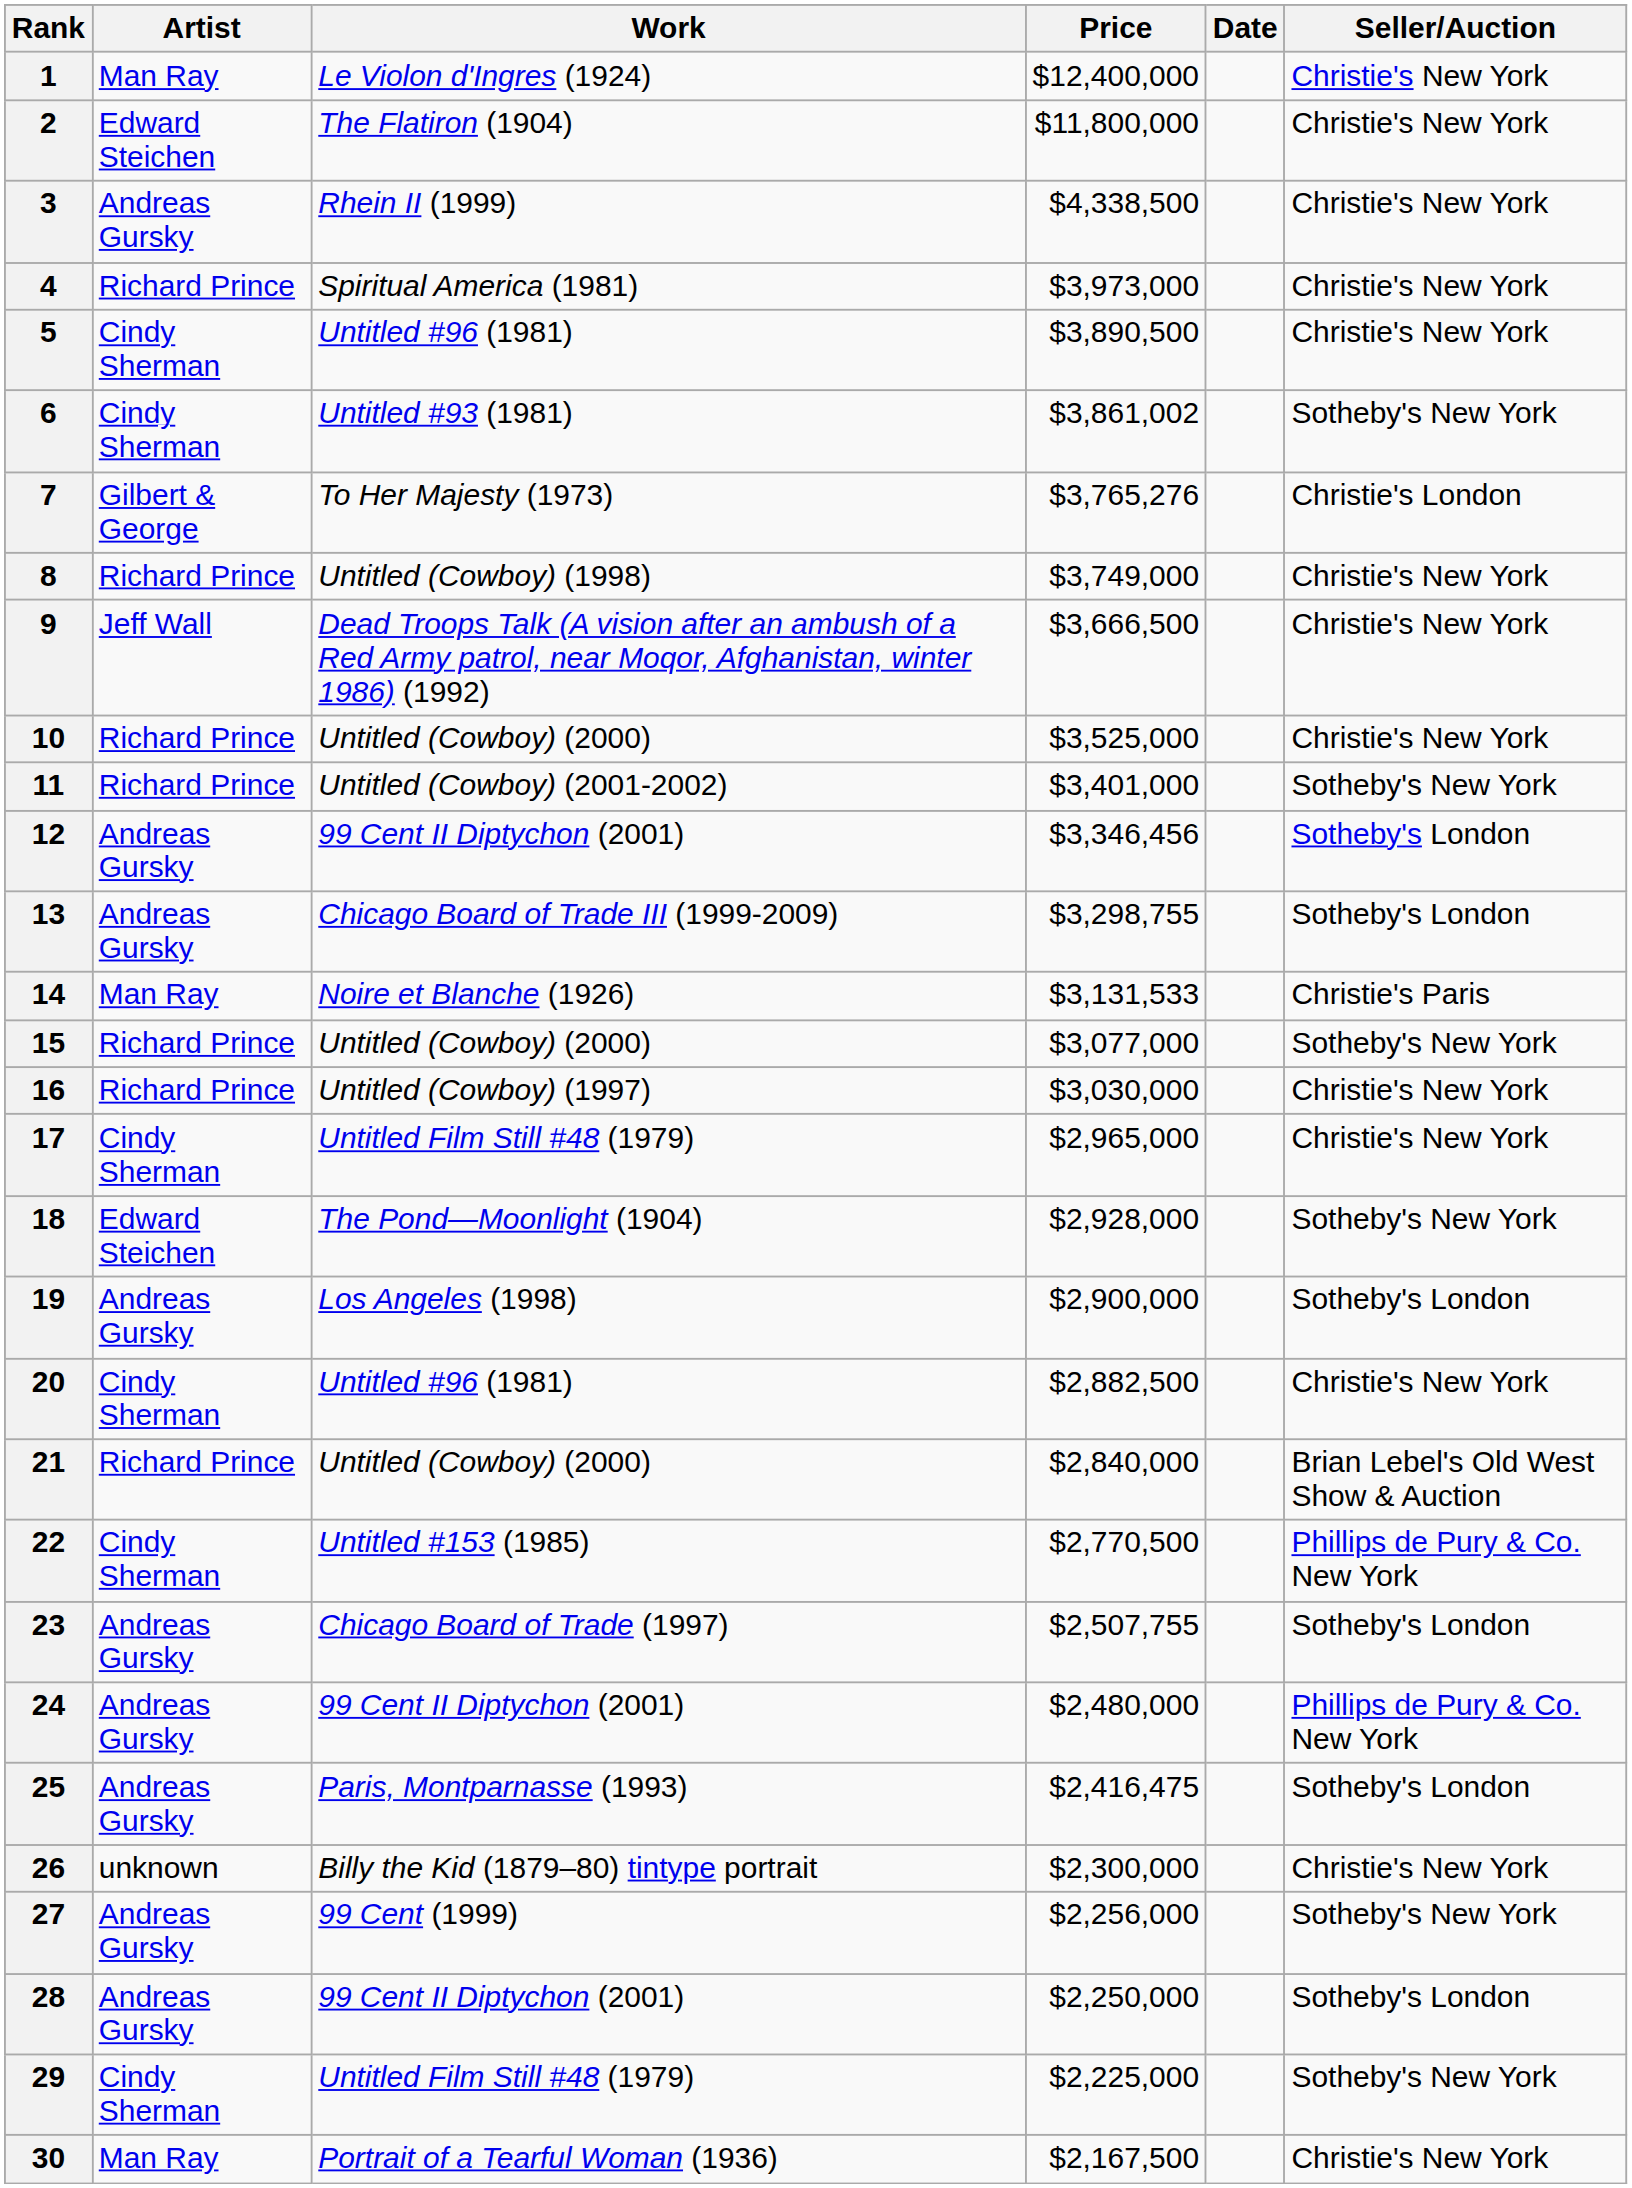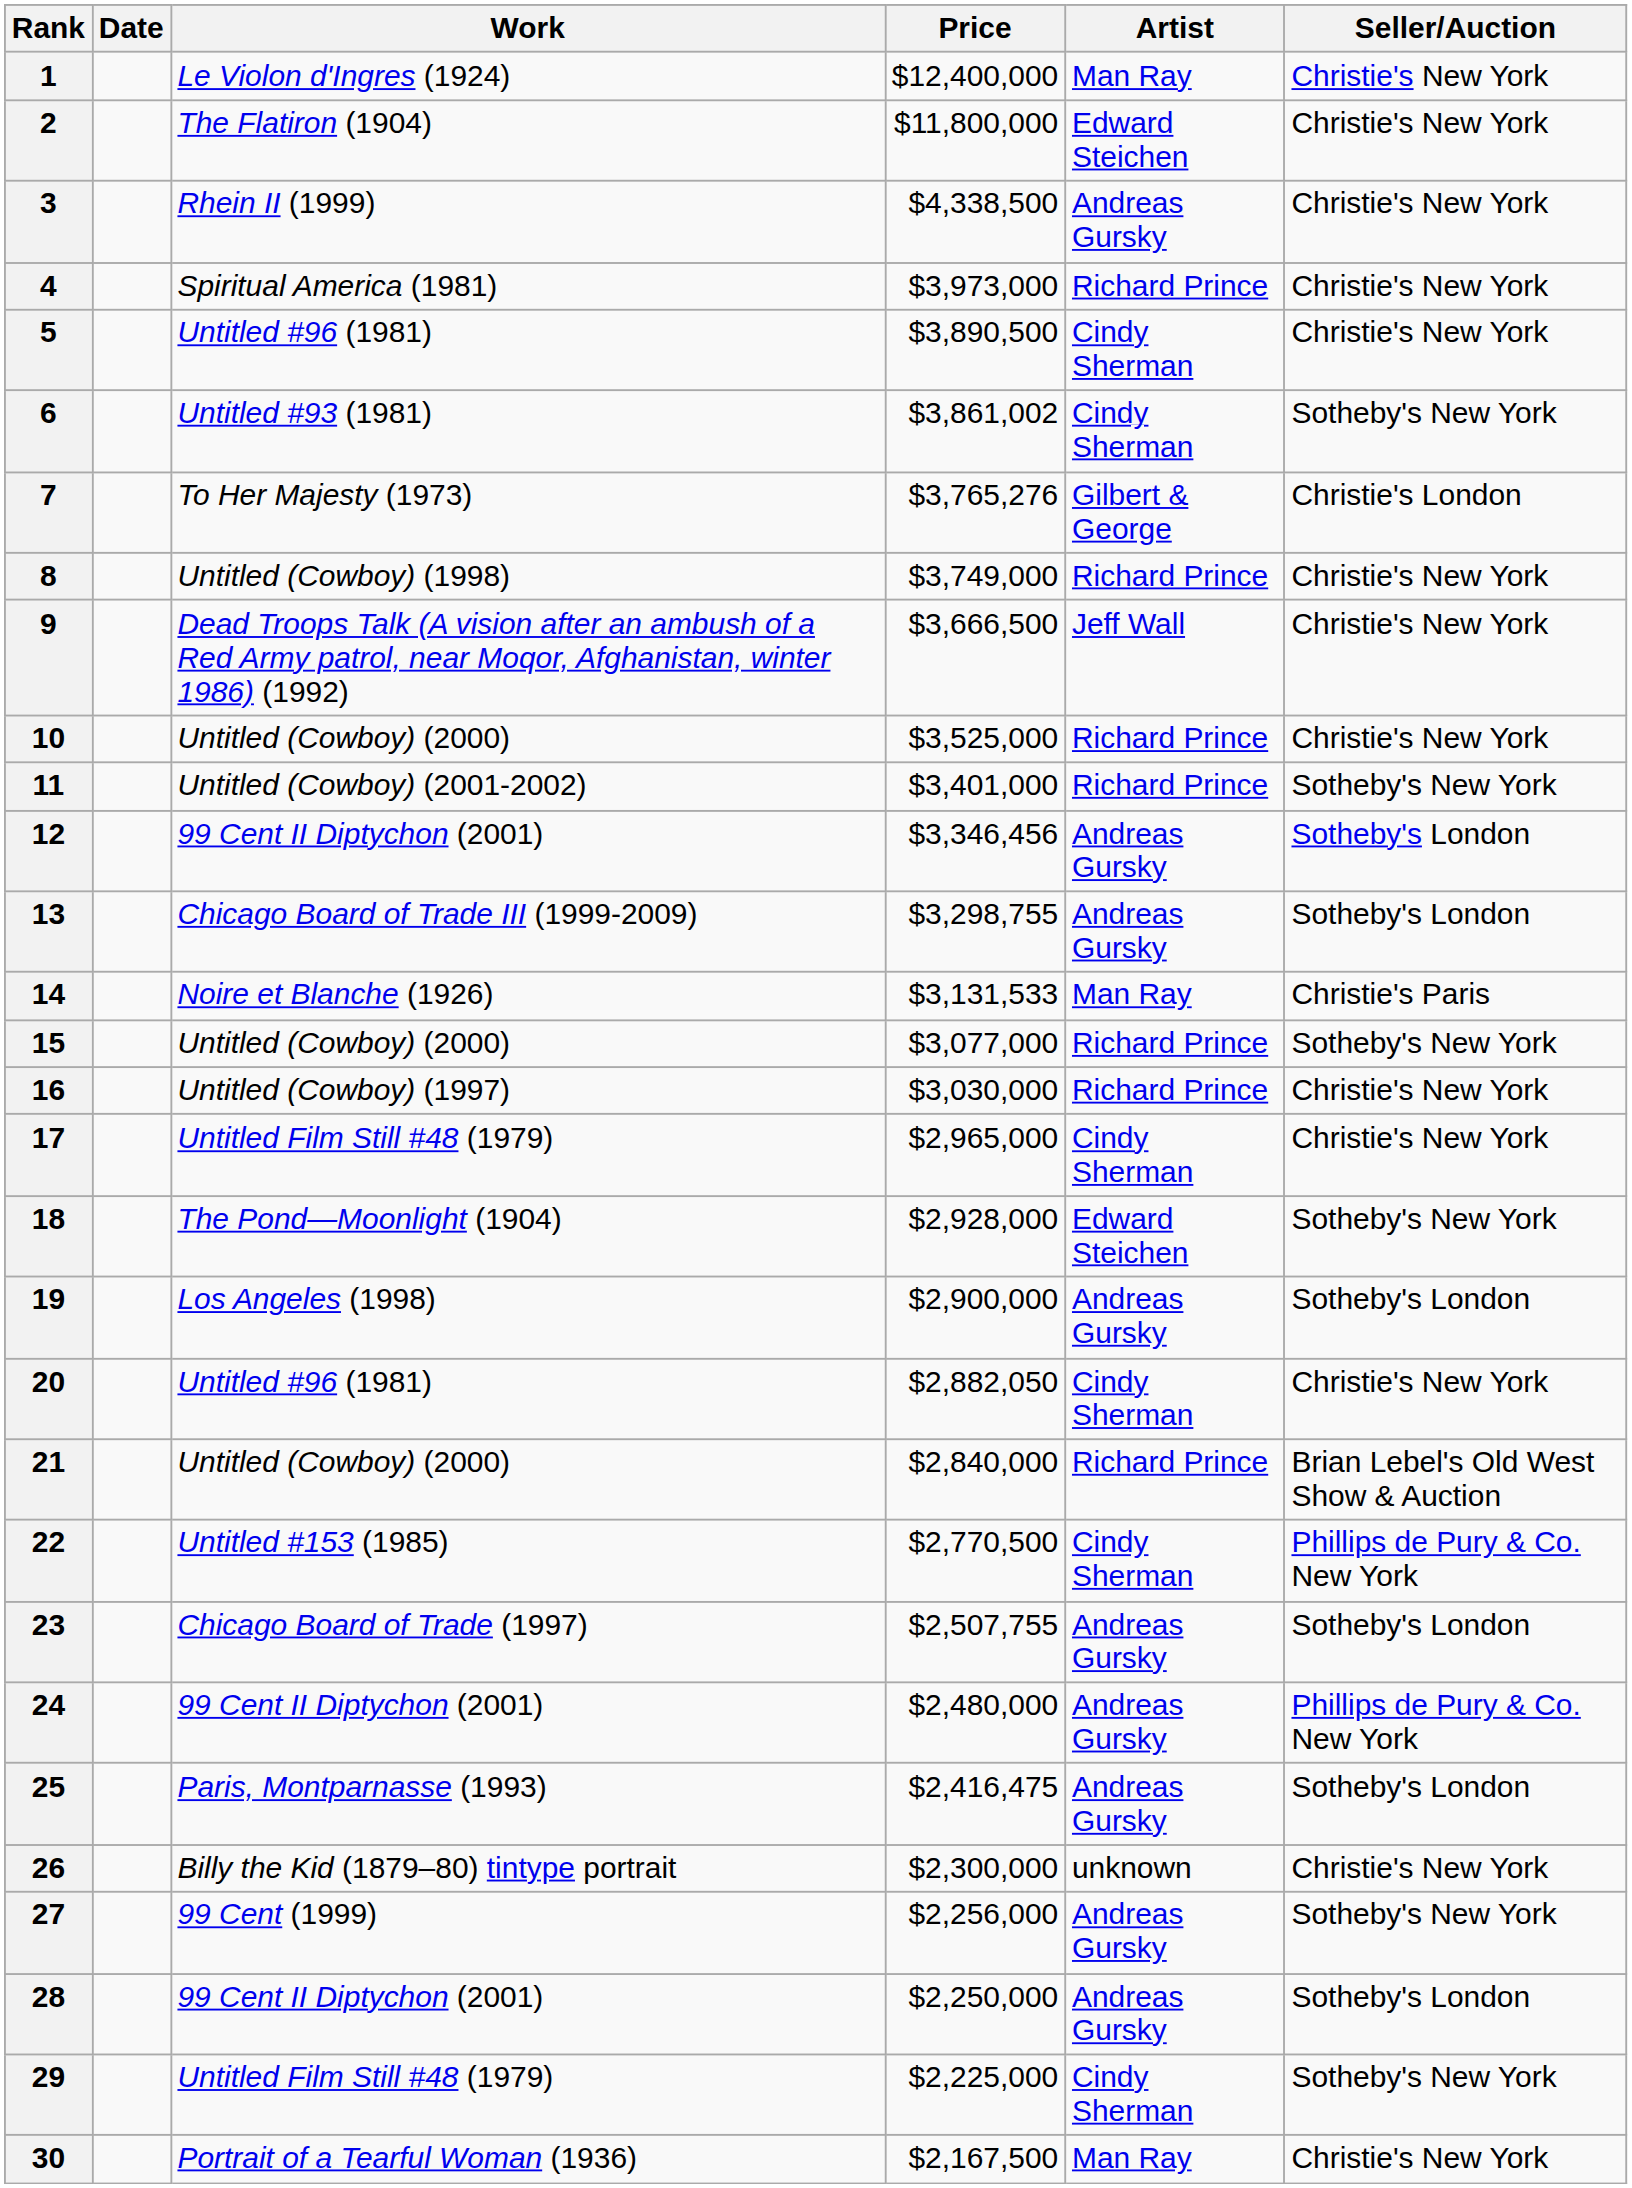 <table class="wikitable sortable" style="font-size:100%;">
 <tr>
 <th>Rank</th>
-<th width="110px">Artist</th>
+<th data-sort-type="text">Date</th>
 <th>Work</th>
 <th data-sort-type="currency">Price</th>
-<th data-sort-type="text">Date</th>
+<th width="110px">Artist</th>
 <th>Seller/Auction</th>
 </tr>
 <tr valign="top">
 <th>1</th>
-<td><a href='#'>Man Ray</a></td>
+<td></td>
 <td><em><a href='#'>Le Violon d'Ingres</a></em> (1924)</td>
 <td align=right>$12,400,000</td>
-<td></td>
+<td><a href='#'>Man Ray</a></td>
 <td><a href='#'>Christie's</a> New York</td>
 </tr>
 <tr valign="top">
 <th>2</th>
-<td><a href='#'>Edward Steichen</a></td>
+<td></td>
 <td><em><a href='#'>The Flatiron</a></em> (1904)</td>
 <td align=right>$11,800,000</td>
-<td></td>
+<td><a href='#'>Edward Steichen</a></td>
 <td>Christie's New York</td>
 </tr>
 <tr valign="top">
 <th>3</th>
-<td><a href='#'>Andreas Gursky</a></td>
+<td></td>
 <td><em><a href='#'>Rhein II</a></em> (1999)</td>
 <td align=right>$4,338,500</td>
-<td></td>
+<td><a href='#'>Andreas Gursky</a></td>
 <td>Christie's New York</td>
 </tr>
 <tr valign="top">
 <th>4</th>
-<td><a href='#'>Richard Prince</a></td>
+<td></td>
 <td><em>Spiritual America</em>  (1981)</td>
 <td align=right>$3,973,000</td>
-<td></td>
+<td><a href='#'>Richard Prince</a></td>
 <td>Christie's New York</td>
 </tr>
 <tr valign="top">
 <th>5</th>
-<td><a href='#'>Cindy Sherman</a></td>
+<td></td>
 <td><em><a href='#'>Untitled #96</a></em>  (1981)</td>
 <td align=right>$3,890,500</td>
-<td></td>
+<td><a href='#'>Cindy Sherman</a></td>
 <td>Christie's New York</td>
 </tr>
 <tr valign="top">
 <th>6</th>
-<td><a href='#'>Cindy Sherman</a></td>
+<td></td>
 <td><em><a href='#'>Untitled #93</a></em>  (1981)</td>
 <td align=right>$3,861,002</td>
-<td></td>
+<td><a href='#'>Cindy Sherman</a></td>
 <td>Sotheby's New York</td>
 </tr>
 <tr valign="top">
 <th>7</th>
-<td><a href='#'>Gilbert & George</a></td>
+<td></td>
 <td><em>To Her Majesty</em> (1973)</td>
 <td align=right>$3,765,276</td>
-<td></td>
+<td><a href='#'>Gilbert & George</a></td>
 <td>Christie's London</td>
 </tr>
 <tr valign="top">
 <th>8</th>
-<td><a href='#'>Richard Prince</a></td>
+<td></td>
 <td><em>Untitled (Cowboy)</em> (1998)</td>
 <td align=right>$3,749,000</td>
-<td></td>
+<td><a href='#'>Richard Prince</a></td>
 <td>Christie's New York</td>
 </tr>
 <tr valign="top">
 <th>9</th>
-<td><a href='#'>Jeff Wall</a></td>
+<td></td>
 <td><em><a href='#'>Dead Troops Talk (A vision after an ambush of a Red Army patrol, near Moqor, Afghanistan, winter 1986)</a></em> (1992)</td>
 <td align=right>$3,666,500</td>
-<td></td>
+<td><a href='#'>Jeff Wall</a></td>
 <td>Christie's New York</td>
 </tr>
 <tr valign="top">
 <th>10</th>
-<td><a href='#'>Richard Prince</a></td>
+<td></td>
 <td><em>Untitled (Cowboy)</em> (2000)</td>
 <td align=right>$3,525,000</td>
-<td></td>
+<td><a href='#'>Richard Prince</a></td>
 <td>Christie's New York</td>
 </tr>
 <tr valign="top">
 <th>11</th>
-<td><a href='#'>Richard Prince</a></td>
+<td></td>
 <td><em>Untitled (Cowboy)</em> (2001-2002)</td>
 <td align=right>$3,401,000</td>
-<td></td>
+<td><a href='#'>Richard Prince</a></td>
 <td>Sotheby's New York</td>
 </tr>
 <tr valign="top">
 <th>12</th>
-<td><a href='#'>Andreas Gursky</a></td>
+<td></td>
 <td><em><a href='#'>99 Cent II Diptychon</a></em> (2001)</td>
 <td align=right>$3,346,456</td>
-<td></td>
+<td><a href='#'>Andreas Gursky</a></td>
 <td><a href='#'>Sotheby's</a> London</td>
 </tr>
 <tr valign="top">
 <th>13</th>
-<td><a href='#'>Andreas Gursky</a></td>
+<td></td>
 <td><em><a href='#'>Chicago Board of Trade III</a></em> (1999-2009)</td>
 <td align=right>$3,298,755</td>
-<td></td>
+<td><a href='#'>Andreas Gursky</a></td>
 <td>Sotheby's London</td>
 </tr>
 <tr valign="top">
 <th>14</th>
-<td><a href='#'>Man Ray</a></td>
+<td></td>
 <td><em><a href='#'>Noire et Blanche</a></em> (1926)</td>
 <td align=right>$3,131,533</td>
-<td></td>
+<td><a href='#'>Man Ray</a></td>
 <td>Christie's Paris</td>
 </tr>
 <tr valign="top">
 <th>15</th>
-<td><a href='#'>Richard Prince</a></td>
+<td></td>
 <td><em>Untitled (Cowboy)</em> (2000)</td>
 <td align=right>$3,077,000</td>
-<td></td>
+<td><a href='#'>Richard Prince</a></td>
 <td>Sotheby's New York</td>
 </tr>
 <tr valign="top">
 <th>16</th>
-<td><a href='#'>Richard Prince</a></td>
+<td></td>
 <td><em>Untitled (Cowboy)</em> (1997)</td>
 <td align=right>$3,030,000</td>
-<td></td>
+<td><a href='#'>Richard Prince</a></td>
 <td>Christie's New York</td>
 </tr>
 <tr valign="top">
 <th>17</th>
-<td><a href='#'>Cindy Sherman</a></td>
+<td></td>
 <td><em><a href='#'>Untitled Film Still #48</a></em> (1979)</td>
 <td align=right>$2,965,000</td>
-<td></td>
+<td><a href='#'>Cindy Sherman</a></td>
 <td>Christie's New York</td>
 </tr>
 <tr valign="top">
 <th>18</th>
-<td><a href='#'>Edward Steichen</a></td>
+<td></td>
 <td><em><a href='#'>The Pond—Moonlight</a></em> (1904)</td>
 <td align=right>$2,928,000</td>
-<td></td>
+<td><a href='#'>Edward Steichen</a></td>
 <td>Sotheby's New York</td>
 </tr>
 <tr valign="top">
 <th>19</th>
-<td><a href='#'>Andreas Gursky</a></td>
+<td></td>
 <td><em><a href='#'>Los Angeles</a></em> (1998)</td>
 <td align=right>$2,900,000</td>
-<td></td>
+<td><a href='#'>Andreas Gursky</a></td>
 <td>Sotheby's London</td>
 </tr>
 <tr valign="top">
 <th>20</th>
+<td></td>
+<td><em><a href='#'>Untitled #96</a></em> (1981)</td>
+<td align=right>$2,882,050</td>
 <td><a href='#'>Cindy Sherman</a></td>
-<td><em><a href='#'>Untitled #96</a></em> (1981)</td>
-<td align=right>$2,882,500</td>
-<td></td>
 <td>Christie's New York</td>
 </tr>
 <tr valign="top">
 <th>21</th>
-<td><a href='#'>Richard Prince</a></td>
+<td></td>
 <td><em>Untitled (Cowboy)</em> (2000)</td>
 <td align=right>$2,840,000</td>
-<td></td>
+<td><a href='#'>Richard Prince</a></td>
 <td>Brian Lebel's Old West Show & Auction</td>
 </tr>
 <tr valign="top">
 <th>22</th>
-<td><a href='#'>Cindy Sherman</a></td>
+<td></td>
 <td><em><a href='#'>Untitled #153</a></em> (1985)</td>
 <td align=right>$2,770,500</td>
-<td></td>
+<td><a href='#'>Cindy Sherman</a></td>
 <td><a href='#'>Phillips de Pury & Co.</a> New York</td>
 </tr>
 <tr valign="top">
 <th>23</th>
-<td><a href='#'>Andreas Gursky</a></td>
+<td></td>
 <td><em><a href='#'>Chicago Board of Trade</a></em> (1997)</td>
 <td align=right>$2,507,755</td>
-<td></td>
+<td><a href='#'>Andreas Gursky</a></td>
 <td>Sotheby's London</td>
 </tr>
 <tr valign="top">
 <th>24</th>
-<td><a href='#'>Andreas Gursky</a></td>
+<td></td>
 <td><em><a href='#'>99 Cent II Diptychon</a></em> (2001)</td>
 <td align=right>$2,480,000</td>
-<td></td>
+<td><a href='#'>Andreas Gursky</a></td>
 <td><a href='#'>Phillips de Pury & Co.</a> New York</td>
 </tr>
 <tr valign="top">
 <th>25</th>
-<td><a href='#'>Andreas Gursky</a></td>
+<td></td>
 <td><em><a href='#'>Paris, Montparnasse</a></em> (1993)</td>
 <td align=right>$2,416,475</td>
-<td></td>
+<td><a href='#'>Andreas Gursky</a></td>
 <td>Sotheby's London</td>
 </tr>
 <tr valign="top">
 <th>26</th>
-<td>unknown</td>
+<td></td>
 <td><em>Billy the Kid</em> (1879–80) <a href='#'>tintype</a> portrait</td>
 <td align=right>$2,300,000</td>
-<td></td>
+<td>unknown</td>
 <td>Christie's New York</td>
 </tr>
 <tr valign="top">
 <th>27</th>
-<td><a href='#'>Andreas Gursky</a></td>
+<td></td>
 <td><em><a href='#'>99 Cent</a></em> (1999)</td>
 <td align=right>$2,256,000</td>
-<td></td>
+<td><a href='#'>Andreas Gursky</a></td>
 <td>Sotheby's New York</td>
 </tr>
 <tr valign="top">
 <th>28</th>
-<td><a href='#'>Andreas Gursky</a></td>
+<td></td>
 <td><em><a href='#'>99 Cent II Diptychon</a></em> (2001)</td>
 <td align=right>$2,250,000</td>
-<td></td>
+<td><a href='#'>Andreas Gursky</a></td>
 <td>Sotheby's London</td>
 </tr>
 <tr valign="top">
 <th>29</th>
-<td><a href='#'>Cindy Sherman</a></td>
+<td></td>
 <td><em><a href='#'>Untitled Film Still #48</a></em> (1979)</td>
 <td align=right>$2,225,000</td>
-<td></td>
+<td><a href='#'>Cindy Sherman</a></td>
 <td>Sotheby's New York</td>
 </tr>
 <tr valign="top">
 <th>30</th>
-<td><a href='#'>Man Ray</a></td>
+<td></td>
 <td><em><a href='#'>Portrait of a Tearful Woman</a></em> (1936)</td>
 <td align=right>$2,167,500</td>
-<td></td>
+<td><a href='#'>Man Ray</a></td>
 <td>Christie's New York</td>
 </tr>
 </table>
